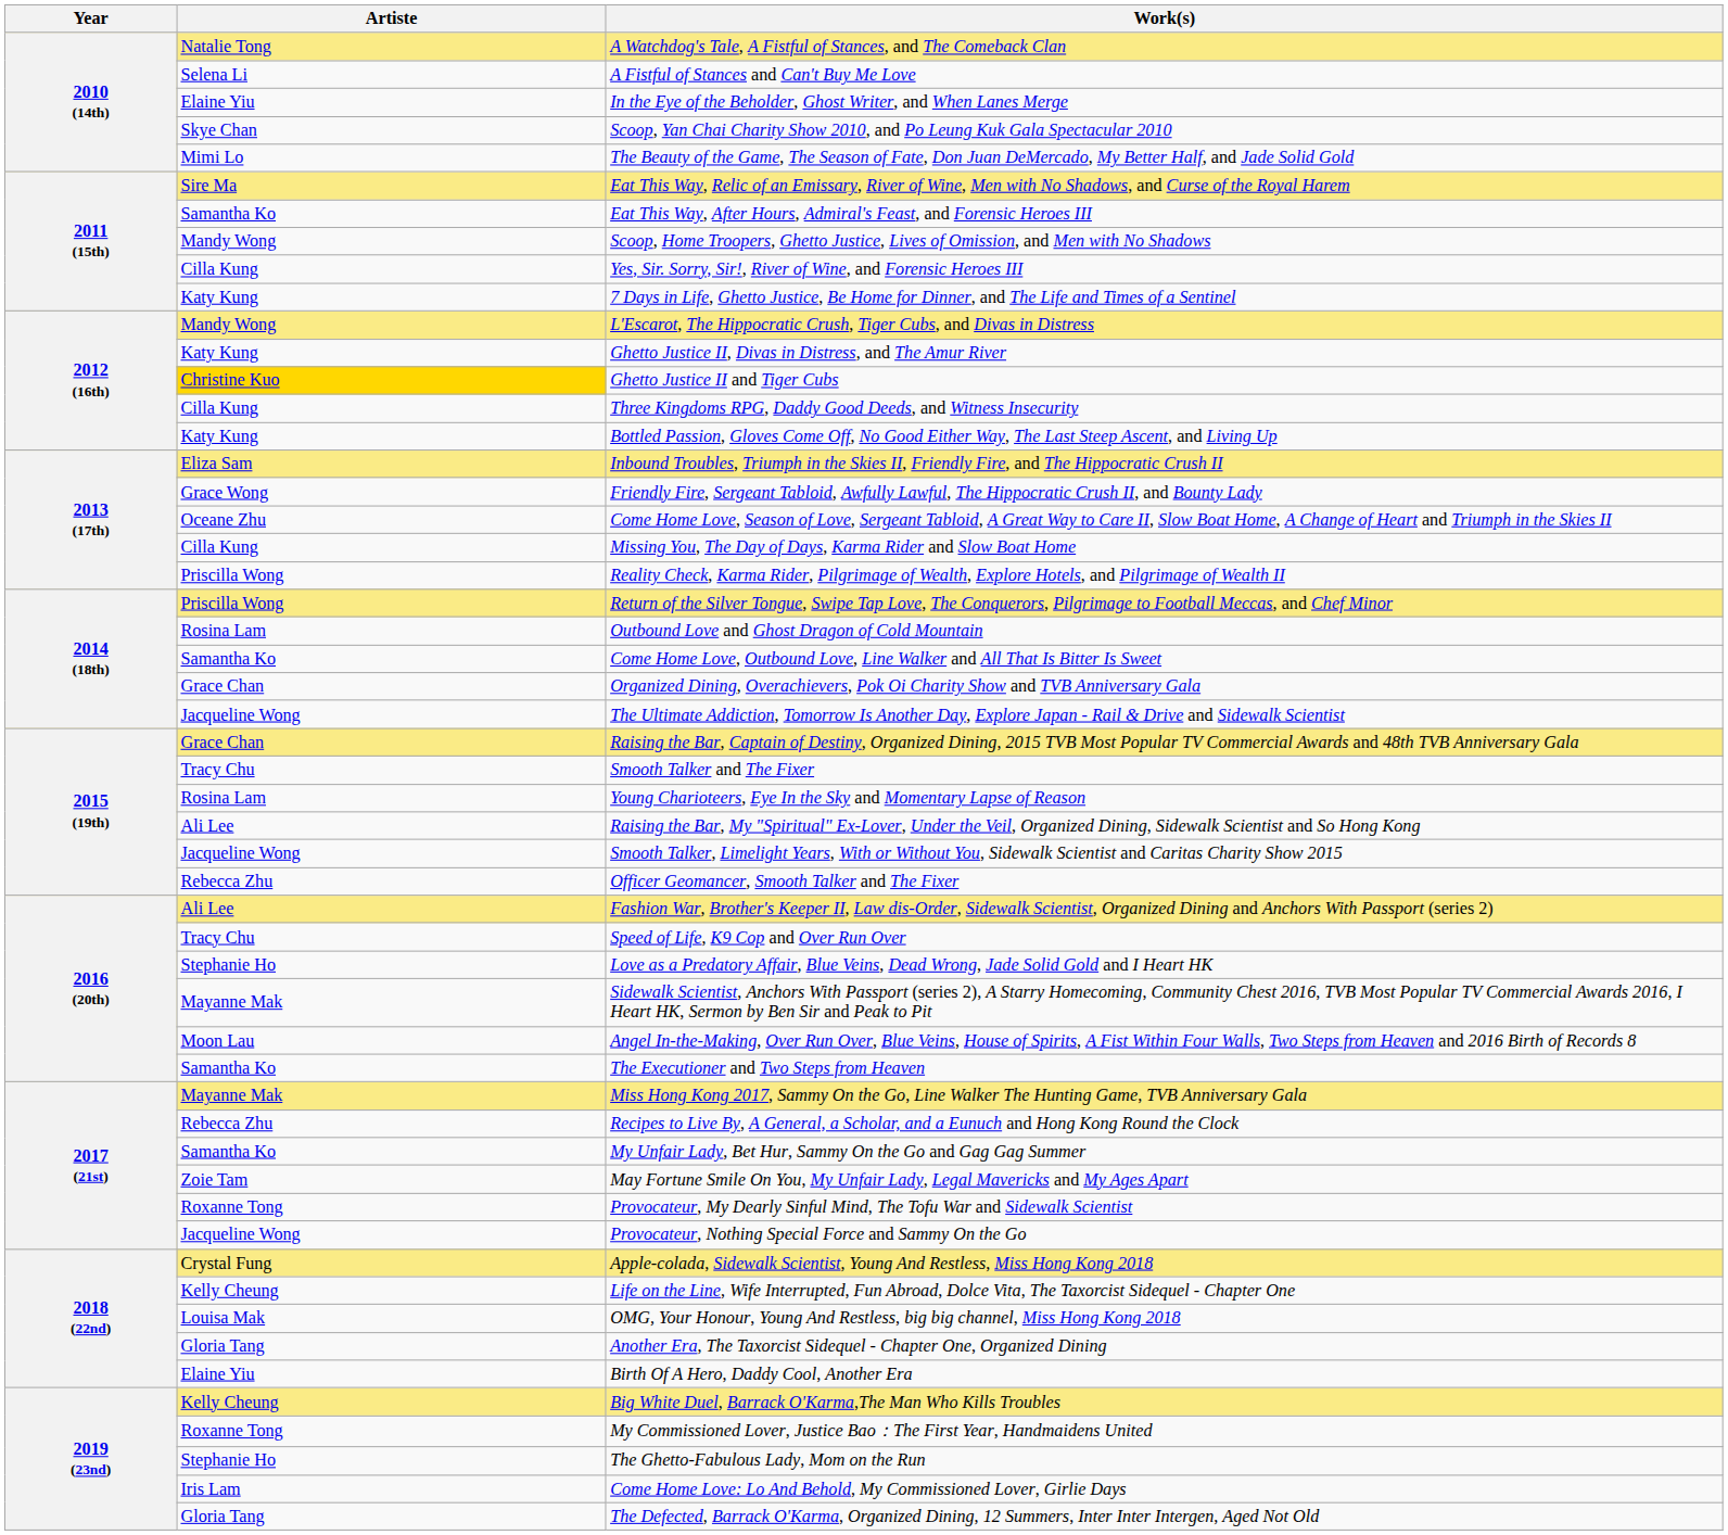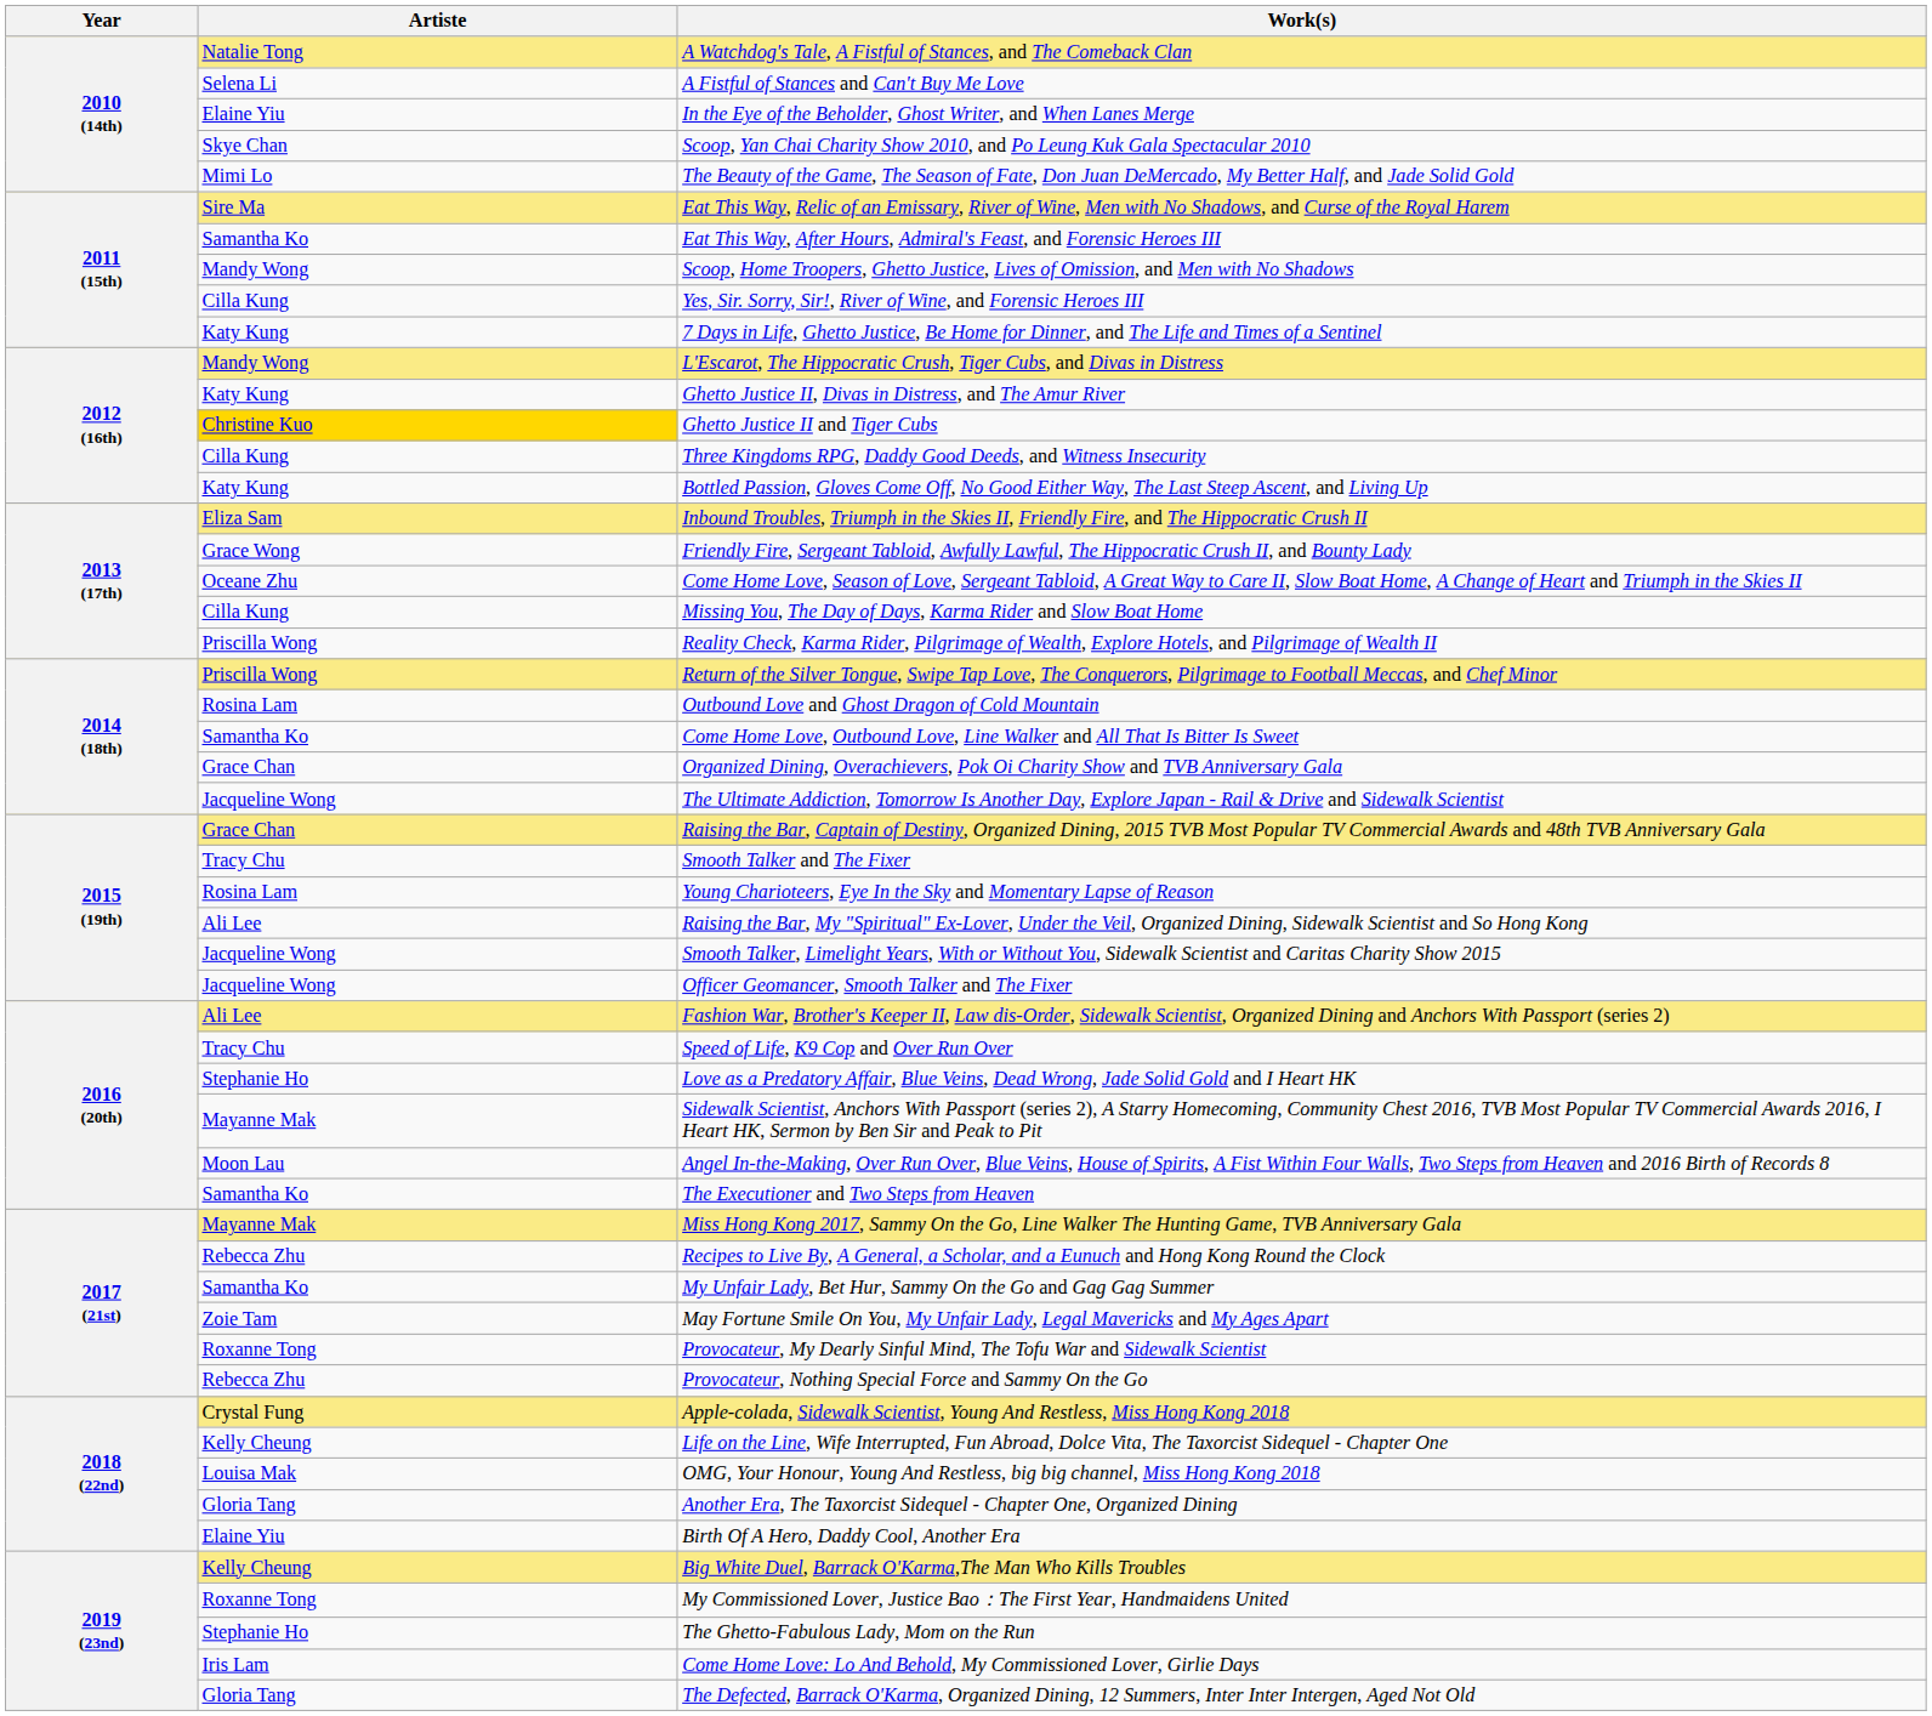 <table class="wikitable">
 <tr>
 <th style="width:10%;">Year</th>
 <th style="width:25%;">Artiste</th>
 <th>Work(s)</th>
 </tr>
 <tr style="background:#FAEB86">
 <th rowspan="5"><strong><a href='#'>2010</a></strong><br><small>(14th)</small></th>
 <td><a href='#'>Natalie Tong</a> </td>
 <td><em><a href='#'>A Watchdog's Tale</a></em>, <em><a href='#'>A Fistful of Stances</a></em>, and <em><a href='#'>The Comeback Clan</a></em></td>
 </tr>
 <tr>
 <td><a href='#'>Selena Li</a></td>
 <td><em><a href='#'>A Fistful of Stances</a></em> and <em><a href='#'>Can't Buy Me Love</a></em></td>
 </tr>
 <tr>
 <td><a href='#'>Elaine Yiu</a></td>
 <td><em><a href='#'>In the Eye of the Beholder</a></em>, <em><a href='#'>Ghost Writer</a></em>, and <em><a href='#'>When Lanes Merge</a></em></td>
 </tr>
 <tr>
 <td><a href='#'>Skye Chan</a></td>
 <td><em><a href='#'>Scoop</a></em>, <em><a href='#'>Yan Chai Charity Show 2010</a></em>, and <em><a href='#'>Po Leung Kuk Gala Spectacular 2010</a></em></td>
 </tr>
 <tr>
 <td><a href='#'>Mimi Lo</a></td>
 <td><em><a href='#'>The Beauty of the Game</a></em>, <em><a href='#'>The Season of Fate</a></em>, <em><a href='#'>Don Juan DeMercado</a></em>, <em><a href='#'>My Better Half</a></em>, and <em><a href='#'>Jade Solid Gold</a></em></td>
 </tr>
 <tr style="background:#FAEB86">
 <th rowspan="5"><strong><a href='#'>2011</a></strong><br><small>(15th)</small></th>
 <td><a href='#'>Sire Ma</a> </td>
 <td><em><a href='#'>Eat This Way</a></em>, <em><a href='#'>Relic of an Emissary</a></em>, <em><a href='#'>River of Wine</a></em>, <em><a href='#'>Men with No Shadows</a></em>, and <em><a href='#'>Curse of the Royal Harem</a></em></td>
 </tr>
 <tr>
 <td><a href='#'>Samantha Ko</a></td>
 <td><em><a href='#'>Eat This Way</a></em>, <em><a href='#'>After Hours</a></em>, <em><a href='#'>Admiral's Feast</a></em>, and <em><a href='#'>Forensic Heroes III</a></em></td>
 </tr>
 <tr>
 <td><a href='#'>Mandy Wong</a></td>
 <td><em><a href='#'>Scoop</a></em>, <em><a href='#'>Home Troopers</a></em>, <em><a href='#'>Ghetto Justice</a></em>, <em><a href='#'>Lives of Omission</a></em>, and <em><a href='#'>Men with No Shadows</a></em></td>
 </tr>
 <tr>
 <td><a href='#'>Cilla Kung</a></td>
 <td><em><a href='#'>Yes, Sir. Sorry, Sir!</a></em>, <em><a href='#'>River of Wine</a></em>, and <em><a href='#'>Forensic Heroes III</a></em></td>
 </tr>
 <tr>
 <td><a href='#'>Katy Kung</a></td>
 <td><em><a href='#'>7 Days in Life</a></em>, <em><a href='#'>Ghetto Justice</a></em>, <em><a href='#'>Be Home for Dinner</a></em>, and <em><a href='#'>The Life and Times of a Sentinel</a></em></td>
 </tr>
 <tr style="background:#FAEB86">
 <th rowspan="5"><strong><a href='#'>2012</a></strong><br><small>(16th)</small></th>
 <td><a href='#'>Mandy Wong</a> </td>
 <td><em><a href='#'>L'Escarot</a></em>, <em><a href='#'>The Hippocratic Crush</a></em>, <em><a href='#'>Tiger Cubs</a></em>, and <em><a href='#'>Divas in Distress</a></em></td>
 </tr>
 <tr>
 <td><a href='#'>Katy Kung</a></td>
 <td><em><a href='#'>Ghetto Justice II</a></em>, <em><a href='#'>Divas in Distress</a></em>, and <em><a href='#'>The Amur River</a></em></td>
 </tr>
 <tr>
 <td style="background: gold;"><a href='#'>Christine Kuo</a></td>
 <td><em><a href='#'>Ghetto Justice II</a></em> and <em><a href='#'>Tiger Cubs</a></em></td>
 </tr>
 <tr>
 <td><a href='#'>Cilla Kung</a></td>
 <td><em><a href='#'>Three Kingdoms RPG</a></em>, <em><a href='#'>Daddy Good Deeds</a></em>, and <em><a href='#'>Witness Insecurity</a></em></td>
 </tr>
 <tr>
 <td><a href='#'>Katy Kung</a></td>
 <td><em><a href='#'>Bottled Passion</a></em>, <em><a href='#'>Gloves Come Off</a></em>, <em><a href='#'>No Good Either Way</a></em>, <em><a href='#'>The Last Steep Ascent</a></em>, and <em><a href='#'>Living Up</a></em></td>
 </tr>
 <tr style="background:#FAEB86">
 <th rowspan="5"><strong><a href='#'>2013</a></strong><br><small>(17th)</small></th>
 <td><a href='#'>Eliza Sam</a> </td>
 <td><em><a href='#'>Inbound Troubles</a></em>, <em><a href='#'>Triumph in the Skies II</a></em>, <em><a href='#'>Friendly Fire</a></em>, and <em><a href='#'>The Hippocratic Crush II</a></em></td>
 </tr>
 <tr>
 <td><a href='#'>Grace Wong</a></td>
 <td><em><a href='#'>Friendly Fire</a></em>, <em><a href='#'>Sergeant Tabloid</a></em>, <em><a href='#'>Awfully Lawful</a></em>, <em><a href='#'>The Hippocratic Crush II</a></em>, and <em><a href='#'>Bounty Lady</a></em></td>
 </tr>
 <tr>
 <td><a href='#'>Oceane Zhu</a></td>
 <td><em><a href='#'>Come Home Love</a></em>, <em><a href='#'>Season of Love</a></em>, <em><a href='#'>Sergeant Tabloid</a></em>, <em><a href='#'>A Great Way to Care II</a></em>, <em><a href='#'>Slow Boat Home</a></em>, <em><a href='#'>A Change of Heart</a></em> and <em><a href='#'>Triumph in the Skies II</a></em></td>
 </tr>
 <tr>
 <td><a href='#'>Cilla Kung</a></td>
 <td><em><a href='#'>Missing You</a></em>, <em><a href='#'>The Day of Days</a></em>, <em><a href='#'>Karma Rider</a></em>  and <em><a href='#'>Slow Boat Home</a></em></td>
 </tr>
 <tr>
 <td><a href='#'>Priscilla Wong</a></td>
 <td><em><a href='#'>Reality Check</a></em>, <em><a href='#'>Karma Rider</a></em>, <em><a href='#'>Pilgrimage of Wealth</a></em>, <em><a href='#'>Explore Hotels</a></em>, and <em><a href='#'>Pilgrimage of Wealth II</a></em></td>
 </tr>
 <tr style="background:#FAEB86">
 <th rowspan="5"><strong><a href='#'>2014</a></strong><br><small>(18th)</small></th>
 <td><a href='#'>Priscilla Wong</a> </td>
 <td><em><a href='#'>Return of the Silver Tongue</a></em>, <em><a href='#'>Swipe Tap Love</a></em>, <em><a href='#'>The Conquerors</a></em>, <em><a href='#'>Pilgrimage to Football Meccas</a></em>, and <em><a href='#'>Chef Minor</a></em></td>
 </tr>
 <tr>
 <td><a href='#'>Rosina Lam</a></td>
 <td><em><a href='#'>Outbound Love</a></em> and <em><a href='#'>Ghost Dragon of Cold Mountain</a></em></td>
 </tr>
 <tr>
 <td><a href='#'>Samantha Ko</a></td>
 <td><em><a href='#'>Come Home Love</a></em>, <em><a href='#'>Outbound Love</a></em>, <em><a href='#'>Line Walker</a></em> and <em><a href='#'>All That Is Bitter Is Sweet</a></em></td>
 </tr>
 <tr>
 <td><a href='#'>Grace Chan</a></td>
 <td><em><a href='#'>Organized Dining</a></em>, <em><a href='#'>Overachievers</a></em>, <em><a href='#'>Pok Oi Charity Show</a></em> and <em><a href='#'>TVB Anniversary Gala</a></em></td>
 </tr>
 <tr>
 <td><a href='#'>Jacqueline Wong</a></td>
 <td><em><a href='#'>The Ultimate Addiction</a></em>, <em><a href='#'>Tomorrow Is Another Day</a></em>, <em><a href='#'>Explore Japan - Rail & Drive</a></em>  and <em><a href='#'>Sidewalk Scientist</a></em></td>
 </tr>
 <tr style="background:#FAEB86">
 <th rowspan="6"><strong><a href='#'>2015</a></strong><br><small>(19th)</small></th>
 <td><a href='#'>Grace Chan</a> </td>
 <td><em><a href='#'>Raising the Bar</a></em>, <em><a href='#'>Captain of Destiny</a></em>, <em>Organized Dining</em>, <em>2015 TVB Most Popular TV Commercial Awards</em> and <em>48th TVB Anniversary Gala</em></td>
 </tr>
 <tr>
 <td><a href='#'>Tracy Chu</a></td>
 <td><em><a href='#'>Smooth Talker</a></em> and <em><a href='#'>The Fixer</a></em></td>
 </tr>
 <tr>
 <td><a href='#'>Rosina Lam</a></td>
 <td><em><a href='#'>Young Charioteers</a></em>, <em><a href='#'>Eye In the Sky</a></em> and <em><a href='#'>Momentary Lapse of Reason</a></em></td>
 </tr>
 <tr>
 <td><a href='#'>Ali Lee</a></td>
 <td><em><a href='#'>Raising the Bar</a></em>, <em><a href='#'>My "Spiritual" Ex-Lover</a></em>, <em><a href='#'>Under the Veil</a></em>, <em>Organized Dining</em>, <em>Sidewalk Scientist</em> and <em>So Hong Kong</em></td>
 </tr>
 <tr>
 <td><a href='#'>Jacqueline Wong</a></td>
 <td><em><a href='#'>Smooth Talker</a></em>, <em><a href='#'>Limelight Years</a></em>, <em><a href='#'>With or Without You</a></em>, <em>Sidewalk Scientist</em> and <em>Caritas Charity Show 2015</em></td>
 </tr>
 <tr>
-<td><a href='#'>Rebecca Zhu</a></td>
+<td><a href='#'>Jacqueline Wong</a></td>
 <td><em><a href='#'>Officer Geomancer</a></em>, <em><a href='#'>Smooth Talker</a></em> and <em><a href='#'>The Fixer</a></em></td>
 </tr>
 <tr style="background:#FAEB86">
 <th rowspan="6"><strong><a href='#'>2016</a></strong><br><small>(20th)</small></th>
 <td><a href='#'>Ali Lee</a> </td>
 <td><em><a href='#'>Fashion War</a></em>, <em><a href='#'>Brother's Keeper II</a></em>, <em><a href='#'>Law dis-Order</a></em>, <em><a href='#'>Sidewalk Scientist</a></em>, <em>Organized Dining</em> and <em>Anchors With Passport</em> (series 2)</td>
 </tr>
 <tr>
 <td><a href='#'>Tracy Chu</a></td>
 <td><em><a href='#'>Speed of Life</a></em>, <em><a href='#'>K9 Cop</a></em> and <em><a href='#'>Over Run Over</a></em></td>
 </tr>
 <tr>
 <td><a href='#'>Stephanie Ho</a></td>
 <td><em><a href='#'>Love as a Predatory Affair</a></em>, <em><a href='#'>Blue Veins</a></em>, <em><a href='#'>Dead Wrong</a></em>, <em><a href='#'>Jade Solid Gold</a></em> and <em>I Heart HK</em></td>
 </tr>
 <tr>
 <td><a href='#'>Mayanne Mak</a></td>
 <td><em><a href='#'>Sidewalk Scientist</a></em>, <em>Anchors With Passport</em> (series 2), <em>A Starry Homecoming</em>, <em>Community Chest 2016</em>, <em>TVB Most Popular TV Commercial Awards 2016</em>, <em>I Heart HK</em>, <em>Sermon by Ben Sir</em> and <em>Peak to Pit</em></td>
 </tr>
 <tr>
 <td><a href='#'>Moon Lau</a></td>
 <td><em><a href='#'>Angel In-the-Making</a></em>, <em><a href='#'>Over Run Over</a></em>, <em><a href='#'>Blue Veins</a></em>, <em><a href='#'>House of Spirits</a></em>, <em><a href='#'>A Fist Within Four Walls</a></em>, <em><a href='#'>Two Steps from Heaven</a></em> and <em>2016 Birth of Records 8</em></td>
 </tr>
 <tr>
 <td><a href='#'>Samantha Ko</a></td>
 <td><em><a href='#'>The Executioner</a></em> and <em><a href='#'>Two Steps from Heaven</a></em></td>
 </tr>
 <tr style="background:#FAEB86">
 <th rowspan="6"><strong><a href='#'>2017</a></strong><br><small>(<a href='#'>21st</a>)</small></th>
 <td><a href='#'>Mayanne Mak</a> </td>
 <td><em><a href='#'>Miss Hong Kong 2017</a></em>, <em>Sammy On the Go</em>, <em>Line Walker The Hunting Game</em>, <em>TVB Anniversary Gala</em></td>
 </tr>
 <tr>
 <td><a href='#'>Rebecca Zhu</a></td>
 <td><em><a href='#'>Recipes to Live By</a></em>, <em><a href='#'>A General, a Scholar, and a Eunuch</a></em> and <em>Hong Kong Round the Clock</em></td>
 </tr>
 <tr>
 <td><a href='#'>Samantha Ko</a></td>
 <td><em><a href='#'>My Unfair Lady</a></em>, <em>Bet Hur</em>, <em>Sammy On the Go</em> and <em>Gag Gag Summer</em></td>
 </tr>
 <tr>
 <td><a href='#'>Zoie Tam</a></td>
 <td><em>May Fortune Smile On You</em>, <em><a href='#'>My Unfair Lady</a></em>, <em><a href='#'>Legal Mavericks</a></em> and <em><a href='#'>My Ages Apart</a></em></td>
 </tr>
 <tr>
 <td><a href='#'>Roxanne Tong</a></td>
 <td><em><a href='#'>Provocateur</a></em>, <em>My Dearly Sinful Mind</em>, <em>The Tofu War</em> and <em><a href='#'>Sidewalk Scientist</a></em></td>
 </tr>
 <tr>
-<td><a href='#'>Jacqueline Wong</a></td>
+<td><a href='#'>Rebecca Zhu</a></td>
 <td><em><a href='#'>Provocateur</a></em>, <em>Nothing Special Force</em> and <em>Sammy On the Go</em></td>
 </tr>
 <tr>
 <th scope="row" rowspan=5 style="text-align:center"><strong><a href='#'>2018</a></strong><br><small>(<a href='#'>22nd</a>)</small></th>
 <td style="background:#FAEB86">Crystal Fung </td>
 <td style="background:#FAEB86"><em>Apple-colada</em>, <em><a href='#'>Sidewalk Scientist</a></em>, <em>Young And Restless</em>, <em><a href='#'>Miss Hong Kong 2018</a></em></td>
 </tr>
 <tr>
 <td><a href='#'>Kelly Cheung</a></td>
 <td><em><a href='#'>Life on the Line</a></em>, <em>Wife Interrupted</em>, <em>Fun Abroad</em>, <em>Dolce Vita</em>, <em>The Taxorcist Sidequel - Chapter One</em></td>
 </tr>
 <tr>
 <td><a href='#'>Louisa Mak</a></td>
 <td><em>OMG, Your Honour</em>, <em>Young And Restless</em>, <em>big big channel</em>, <em><a href='#'>Miss Hong Kong 2018</a></em></td>
 </tr>
 <tr>
 <td><a href='#'>Gloria Tang</a></td>
 <td><em><a href='#'>Another Era</a></em>, <em>The Taxorcist Sidequel - Chapter One</em>, <em>Organized Dining</em></td>
 </tr>
 <tr>
 <td><a href='#'>Elaine Yiu</a></td>
 <td><em>Birth Of A Hero</em>, <em>Daddy Cool</em>, <em>Another Era</em></td>
 </tr>
 <tr>
 <th scope="row" rowspan=7 style="text-align:center"><strong><a href='#'>2019</a></strong><br><small>(<a href='#'>23nd</a>)</small></th>
 <td style="background:#FAEB86"><a href='#'>Kelly Cheung</a> </td>
 <td style="background:#FAEB86"><em><a href='#'>Big White Duel</a></em>, <em><a href='#'>Barrack O'Karma</a></em>,<em>The Man Who Kills Troubles</em></td>
 </tr>
 <tr>
 <td><a href='#'>Roxanne Tong</a></td>
 <td><em>My Commissioned Lover</em>, <em>Justice Bao：The First Year</em>, <em>Handmaidens United</em></td>
 </tr>
 <tr>
 <td><a href='#'>Stephanie Ho</a></td>
 <td><em>The Ghetto-Fabulous Lady</em>, <em>Mom on the Run</em></td>
 </tr>
 <tr>
 <td><a href='#'>Iris Lam</a></td>
 <td><em><a href='#'>Come Home Love: Lo And Behold</a></em>, <em>My Commissioned Lover</em>, <em>Girlie Days</em></td>
 </tr>
 <tr>
 <td><a href='#'>Gloria Tang</a></td>
 <td><em><a href='#'>The Defected</a></em>, <em><a href='#'>Barrack O'Karma</a></em>, <em>Organized Dining</em>, <em>12 Summers</em>, <em>Inter Inter Intergen</em>, <em>Aged Not Old</em></td>
 </tr>
 </table>
